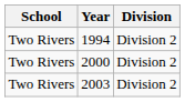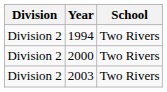 <table class="wikitable">
 <tr>
+<th>Division</th>
+<th>Year</th>
 <th>School</th>
-<th>Year</th>
-<th>Division</th>
 </tr>
 <tr>
+<td>Division 2</td>
+<td>1994</td>
 <td>Two Rivers</td>
-<td>1994</td>
-<td>Division 2</td>
 </tr>
 <tr>
+<td>Division 2</td>
+<td>2000</td>
 <td>Two Rivers</td>
-<td>2000</td>
-<td>Division 2</td>
 </tr>
 <tr>
+<td>Division 2</td>
+<td>2003</td>
 <td>Two Rivers</td>
-<td>2003</td>
-<td>Division 2</td>
 </tr>
 </table>
